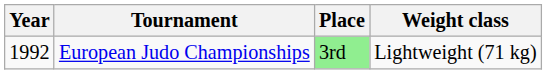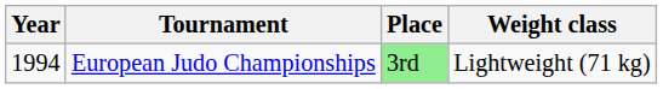 <table class=wikitable>
 <tr>
 <th>Year</th>
 <th>Tournament</th>
 <th>Place</th>
 <th>Weight class</th>
 </tr>
 <tr>
-<td>1992</td>
+<td>1994</td>
 <td><a href='#'>European Judo Championships</a></td>
 <td align="cc9966" align="center" style="background: lightgreen;">3rd</td>
 <td>Lightweight (71 kg)</td>
 </tr>
 </table>
